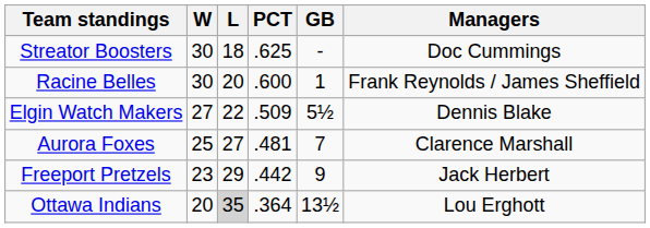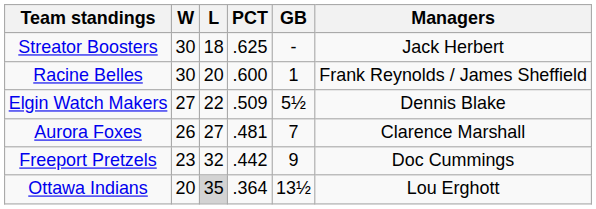 <table class="wikitable" style="text-align:center">
 <tr>
 <th>Team standings</th>
 <th>W</th>
 <th>L</th>
 <th>PCT</th>
 <th>GB</th>
 <th>Managers</th>
 </tr>
 <tr>
 <td><a href='#'>Streator Boosters</a></td>
 <td>30</td>
 <td>18</td>
 <td>.625</td>
 <td>-</td>
-<td>Doc Cummings</td>
+<td>Jack Herbert</td>
 </tr>
 <tr>
 <td><a href='#'>Racine Belles</a></td>
 <td>30</td>
 <td>20</td>
 <td>.600</td>
 <td>1</td>
 <td>Frank Reynolds / James Sheffield</td>
 </tr>
 <tr>
 <td><a href='#'>Elgin Watch Makers</a></td>
 <td>27</td>
 <td>22</td>
 <td>.509</td>
 <td>5½</td>
 <td>Dennis Blake</td>
 </tr>
 <tr>
 <td><a href='#'>Aurora Foxes</a></td>
-<td>25</td>
+<td>26</td>
 <td>27</td>
 <td>.481</td>
 <td>7</td>
 <td>Clarence Marshall</td>
 </tr>
 <tr>
 <td><a href='#'>Freeport Pretzels</a></td>
 <td>23</td>
-<td>29</td>
+<td>32</td>
 <td>.442</td>
 <td>9</td>
-<td>Jack Herbert</td>
+<td>Doc Cummings</td>
 </tr>
 <tr>
 <td><a href='#'>Ottawa Indians</a></td>
 <td>20</td>
 <td style="background: lightgrey;">35</td>
 <td>.364</td>
 <td>13½</td>
 <td>Lou Erghott</td>
 </tr>
 </table>
